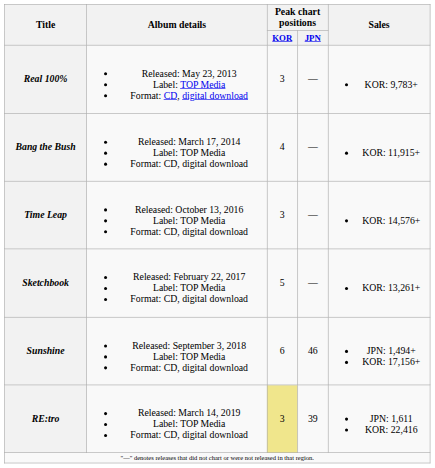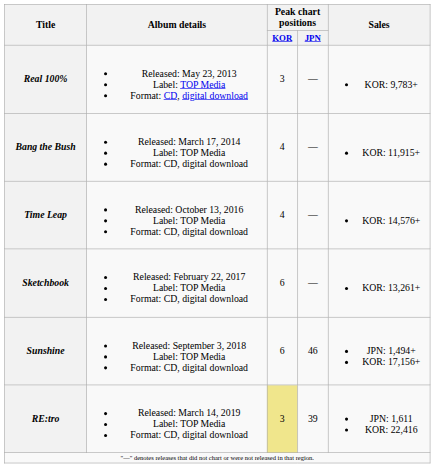 <table class="wikitable plainrowheaders" style="text-align:center">
 <tr>
 <th scope="col" rowspan="2" style="width:8em">Title</th>
 <th scope="col" rowspan="2" style="width:18em">Album details</th>
 <th colspan="2" scope="col">Peak chart positions</th>
 <th scope="col" rowspan="2" style="width:10em">Sales</th>
 </tr>
 <tr>
 <th style="width:3em;font-size:90%"><a href='#'>KOR</a><br></th>
 <th style="width:3em;font-size:90%"><a href='#'>JPN</a><br></th>
 </tr>
 <tr>
 <th scope="row"><em>Real 100%</em></th>
 <td><br><ul><li>Released: May 23, 2013</li><li>Label: <a href='#'>TOP Media</a></li><li>Format: <a href='#'>CD</a>, <a href='#'>digital download</a></li></ul></td>
 <td>3</td>
 <td>—</td>
 <td><br><ul><li>KOR: 9,783+</li></ul></td>
 </tr>
 <tr>
 <th scope="row"><em>Bang the Bush</em></th>
 <td><br><ul><li>Released: March 17, 2014</li><li>Label: TOP Media</li><li>Format: CD, digital download</li></ul></td>
 <td>4</td>
 <td>—</td>
 <td><br><ul><li>KOR: 11,915+</li></ul></td>
 </tr>
 <tr>
 <th scope="row"><em>Time Leap</em></th>
 <td><br><ul><li>Released: October 13, 2016</li><li>Label: TOP Media</li><li>Format: CD, digital download</li></ul></td>
-<td>3</td>
+<td>4</td>
 <td>—</td>
 <td><br><ul><li>KOR: 14,576+</li></ul></td>
 </tr>
 <tr>
 <th scope="row"><em>Sketchbook</em></th>
 <td><br><ul><li>Released: February 22, 2017</li><li>Label: TOP Media</li><li>Format: CD, digital download</li></ul></td>
-<td>5</td>
+<td>6</td>
 <td>—</td>
 <td><br><ul><li>KOR: 13,261+</li></ul></td>
 </tr>
 <tr>
 <th scope="row"><em>Sunshine</em></th>
 <td><br><ul><li>Released: September 3, 2018</li><li>Label: TOP Media</li><li>Format: CD, digital download</li></ul></td>
 <td>6</td>
 <td>46</td>
 <td><br><ul><li>JPN: 1,494+</li><li>KOR: 17,156+</li></ul></td>
 </tr>
 <tr>
 <th scope="row"><em>RE:tro</em></th>
 <td><br><ul><li>Released: March 14, 2019</li><li>Label: TOP Media</li><li>Format: CD, digital download</li></ul></td>
 <td style="background: khaki;">3</td>
 <td>39</td>
 <td><br><ul><li>JPN: 1,611</li><li>KOR: 22,416</li></ul></td>
 </tr>
 <tr>
 <td colspan="5" style="font-size:8pt">"—" denotes releases that did not chart or were not released in that region.</td>
 </tr>
 </table>
